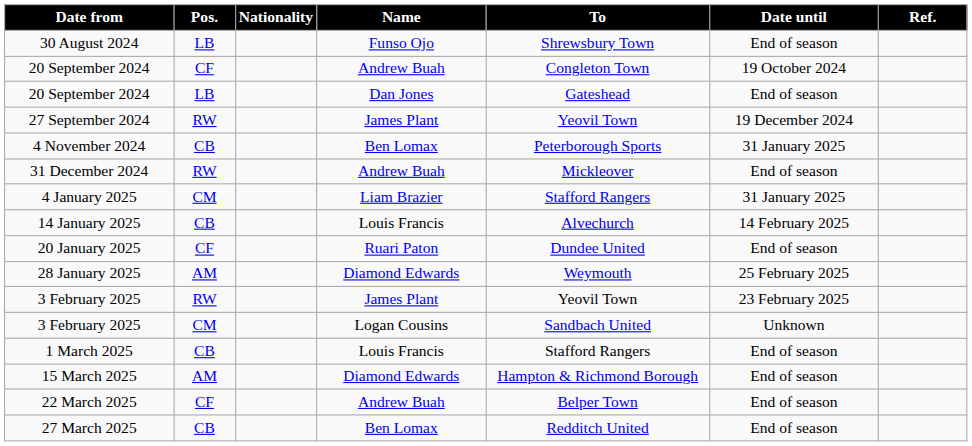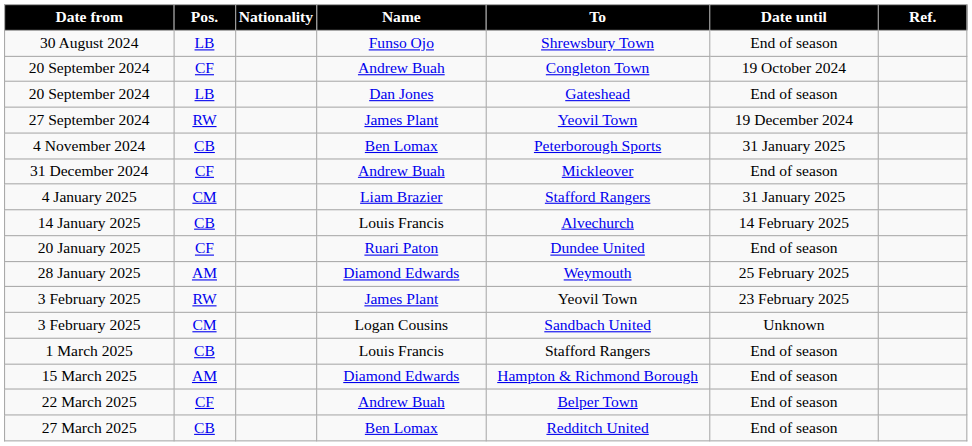 <table class="wikitable"  style="text-align:center; font-size:90%; ">
 <tr>
 <th style="background:#000000; color:#FFFFFF; width:150px;">Date from</th>
 <th style="background:#000000; color:#FFFFFF; width:50px;">Pos.</th>
 <th style="background:#000000; color:#FFFFFF; width:50px;">Nationality</th>
 <th style="background:#000000; color:#FFFFFF; width:150px;">Name</th>
 <th style="background:#000000; color:#FFFFFF; width:200px;">To</th>
 <th style="background:#000000; color:#FFFFFF; width:150px;">Date until</th>
 <th style="background:#000000; color:#FFFFFF; width:75px;">Ref.</th>
 </tr>
 <tr>
 <td>30 August 2024</td>
 <td><a href='#'>LB</a></td>
 <td></td>
 <td><a href='#'>Funso Ojo</a></td>
 <td><a href='#'>Shrewsbury Town</a></td>
 <td>End of season</td>
 <td></td>
 </tr>
 <tr>
 <td>20 September 2024</td>
 <td><a href='#'>CF</a></td>
 <td></td>
 <td><a href='#'>Andrew Buah</a></td>
 <td><a href='#'>Congleton Town</a></td>
 <td>19 October 2024</td>
 <td></td>
 </tr>
 <tr>
 <td>20 September 2024</td>
 <td><a href='#'>LB</a></td>
 <td></td>
 <td><a href='#'>Dan Jones</a></td>
 <td><a href='#'>Gateshead</a></td>
 <td>End of season</td>
 <td></td>
 </tr>
 <tr>
 <td>27 September 2024</td>
 <td><a href='#'>RW</a></td>
 <td></td>
 <td><a href='#'>James Plant</a></td>
 <td><a href='#'>Yeovil Town</a></td>
 <td>19 December 2024</td>
 <td></td>
 </tr>
 <tr>
 <td>4 November 2024</td>
 <td><a href='#'>CB</a></td>
 <td></td>
 <td><a href='#'>Ben Lomax</a></td>
 <td><a href='#'>Peterborough Sports</a></td>
 <td>31 January 2025</td>
 <td></td>
 </tr>
 <tr>
 <td>31 December 2024</td>
-<td><a href='#'>RW</a></td>
+<td><a href='#'>CF</a></td>
 <td></td>
 <td><a href='#'>Andrew Buah</a></td>
 <td><a href='#'>Mickleover</a></td>
 <td>End of season</td>
 <td></td>
 </tr>
 <tr>
 <td>4 January 2025</td>
 <td><a href='#'>CM</a></td>
 <td></td>
 <td><a href='#'>Liam Brazier</a></td>
 <td><a href='#'>Stafford Rangers</a></td>
 <td>31 January 2025</td>
 <td></td>
 </tr>
 <tr>
 <td>14 January 2025</td>
 <td><a href='#'>CB</a></td>
 <td></td>
 <td>Louis Francis</td>
 <td><a href='#'>Alvechurch</a></td>
 <td>14 February 2025</td>
 <td></td>
 </tr>
 <tr>
 <td>20 January 2025</td>
 <td><a href='#'>CF</a></td>
 <td></td>
 <td><a href='#'>Ruari Paton</a></td>
 <td> <a href='#'>Dundee United</a></td>
 <td>End of season</td>
 <td></td>
 </tr>
 <tr>
 <td>28 January 2025</td>
 <td><a href='#'>AM</a></td>
 <td></td>
 <td><a href='#'>Diamond Edwards</a></td>
 <td><a href='#'>Weymouth</a></td>
 <td>25 February 2025</td>
 <td></td>
 </tr>
 <tr>
 <td>3 February 2025</td>
 <td><a href='#'>RW</a></td>
 <td></td>
 <td><a href='#'>James Plant</a></td>
 <td>Yeovil Town</td>
 <td>23 February 2025</td>
 <td></td>
 </tr>
 <tr>
 <td>3 February 2025</td>
 <td><a href='#'>CM</a></td>
 <td></td>
 <td>Logan Cousins</td>
 <td><a href='#'>Sandbach United</a></td>
 <td>Unknown</td>
 <td></td>
 </tr>
 <tr>
 <td>1 March 2025</td>
 <td><a href='#'>CB</a></td>
 <td></td>
 <td>Louis Francis</td>
 <td>Stafford Rangers</td>
 <td>End of season</td>
 <td></td>
 </tr>
 <tr>
 <td>15 March 2025</td>
 <td><a href='#'>AM</a></td>
 <td></td>
 <td><a href='#'>Diamond Edwards</a></td>
 <td><a href='#'>Hampton & Richmond Borough</a></td>
 <td>End of season</td>
 <td></td>
 </tr>
 <tr>
 <td>22 March 2025</td>
 <td><a href='#'>CF</a></td>
 <td></td>
 <td><a href='#'>Andrew Buah</a></td>
 <td><a href='#'>Belper Town</a></td>
 <td>End of season</td>
 <td></td>
 </tr>
 <tr>
 <td>27 March 2025</td>
 <td><a href='#'>CB</a></td>
 <td></td>
 <td><a href='#'>Ben Lomax</a></td>
 <td><a href='#'>Redditch United</a></td>
 <td>End of season</td>
 <td></td>
 </tr>
 </table>
